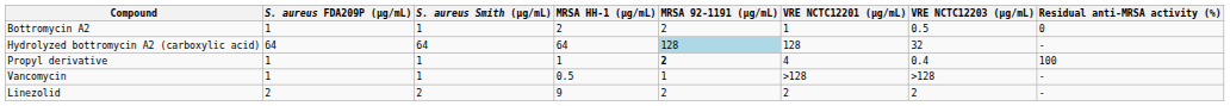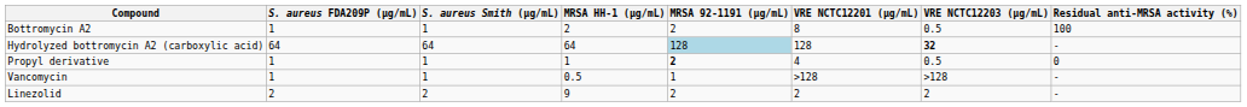 <table class="wikitable">
 <tr>
 <th>Compound</th>
 <th><em>S. aureus</em> FDA209P (μg/mL)</th>
 <th><em>S. aureus Smith</em> (μg/mL)</th>
 <th>MRSA HH-1 (μg/mL)</th>
 <th>MRSA 92-1191 (μg/mL)</th>
 <th>VRE NCTC12201 (μg/mL)</th>
 <th>VRE NCTC12203 (μg/mL)</th>
 <th>Residual anti-MRSA activity (%)</th>
 </tr>
 <tr>
 <td>Bottromycin A2</td>
 <td>1</td>
 <td>1</td>
 <td>2</td>
 <td>2</td>
-<td>1</td>
+<td>8</td>
 <td>0.5</td>
-<td>0</td>
+<td>100</td>
 </tr>
 <tr>
 <td>Hydrolyzed bottromycin A2 (carboxylic acid)</td>
 <td>64</td>
 <td>64</td>
 <td>64</td>
 <td style="background: lightblue;">128</td>
 <td>128</td>
-<td>32</td>
+<td><strong>32</strong></td>
 <td>-</td>
 </tr>
 <tr>
 <td>Propyl derivative</td>
 <td>1</td>
 <td>1</td>
 <td>1</td>
 <td><strong>2</strong></td>
 <td>4</td>
-<td>0.4</td>
-<td>100</td>
+<td>0.5</td>
+<td>0</td>
 </tr>
 <tr>
 <td>Vancomycin</td>
 <td>1</td>
 <td>1</td>
 <td>0.5</td>
 <td>1</td>
 <td>>128</td>
 <td>>128</td>
 <td>-</td>
 </tr>
 <tr>
 <td>Linezolid</td>
 <td>2</td>
 <td>2</td>
 <td>9</td>
 <td>2</td>
 <td>2</td>
 <td>2</td>
 <td>-</td>
 </tr>
 </table>
